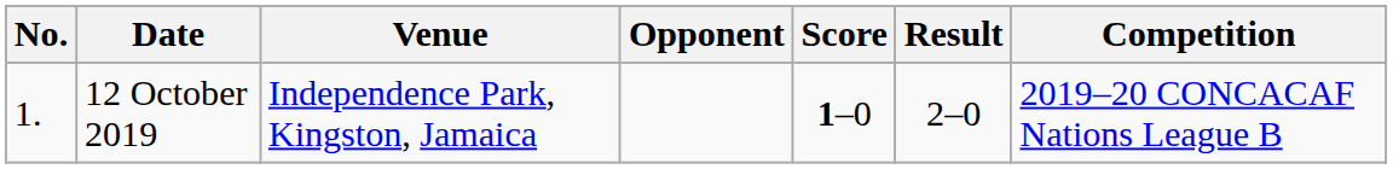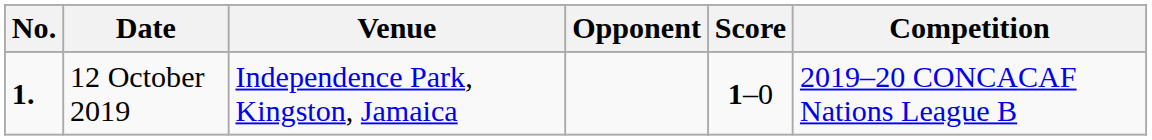 <table class="wikitable">
 <tr>
 <th>No.</th>
 <th>Date</th>
 <th>Venue</th>
 <th>Opponent</th>
 <th>Score</th>
-<th>Result</th>
 <th>Competition</th>
 </tr>
 <tr>
-<td>1.</td>
+<td><strong>1.</strong></td>
 <td>12 October 2019</td>
 <td><a href='#'>Independence Park</a>, <a href='#'>Kingston</a>, <a href='#'>Jamaica</a></td>
 <td></td>
 <td align=center><strong>1</strong>–0</td>
-<td align=center>2–0</td>
 <td><a href='#'>2019–20 CONCACAF Nations League B</a></td>
 </tr>
 </table>
